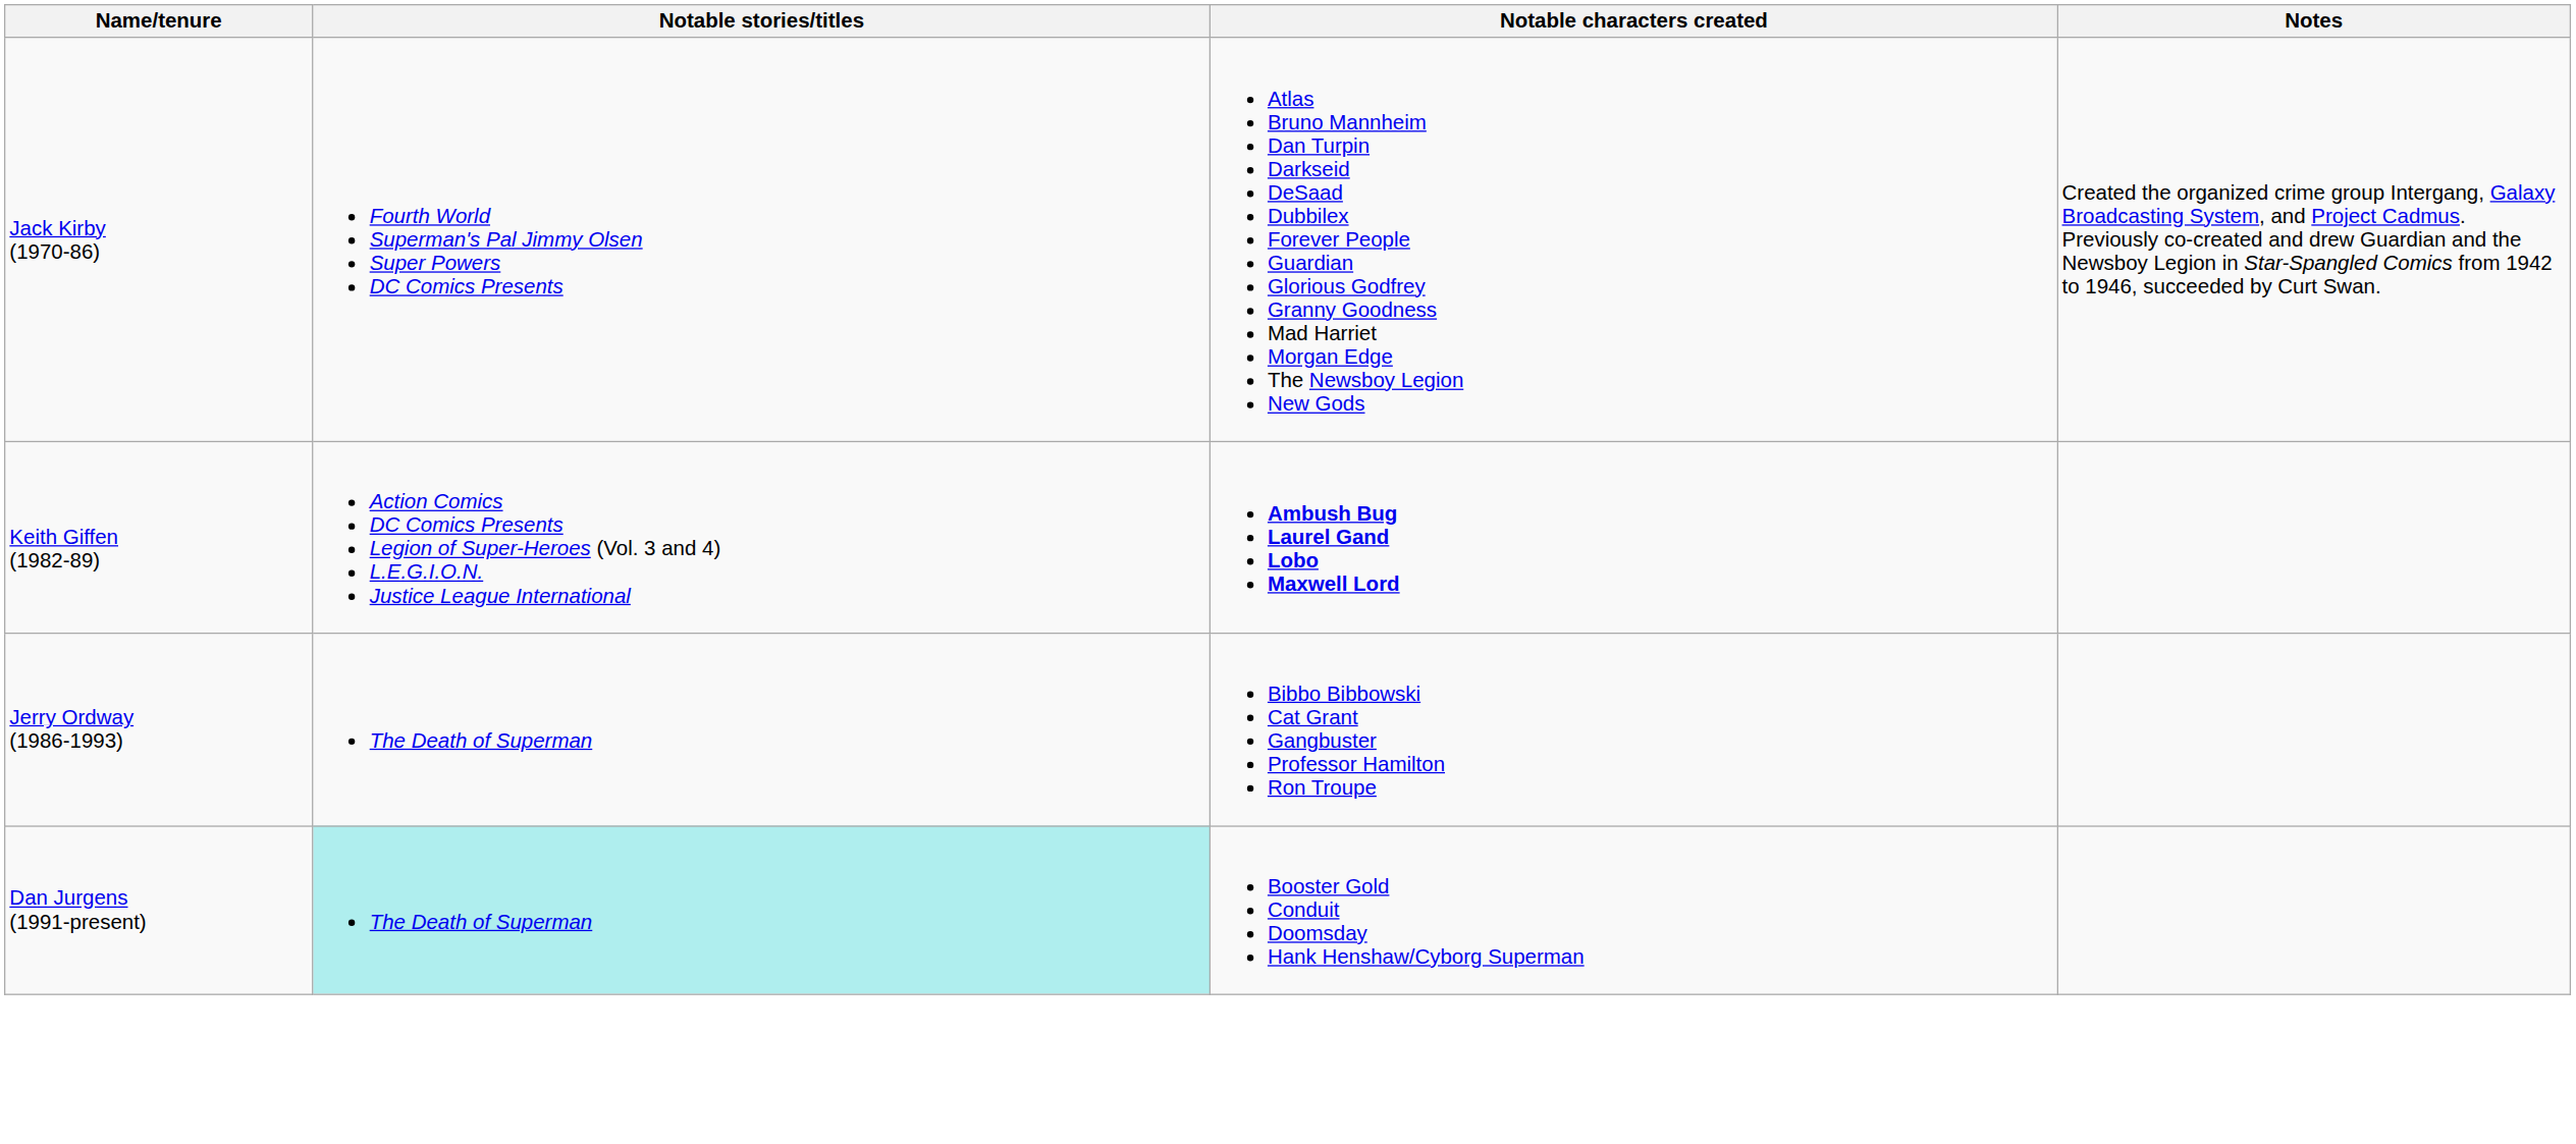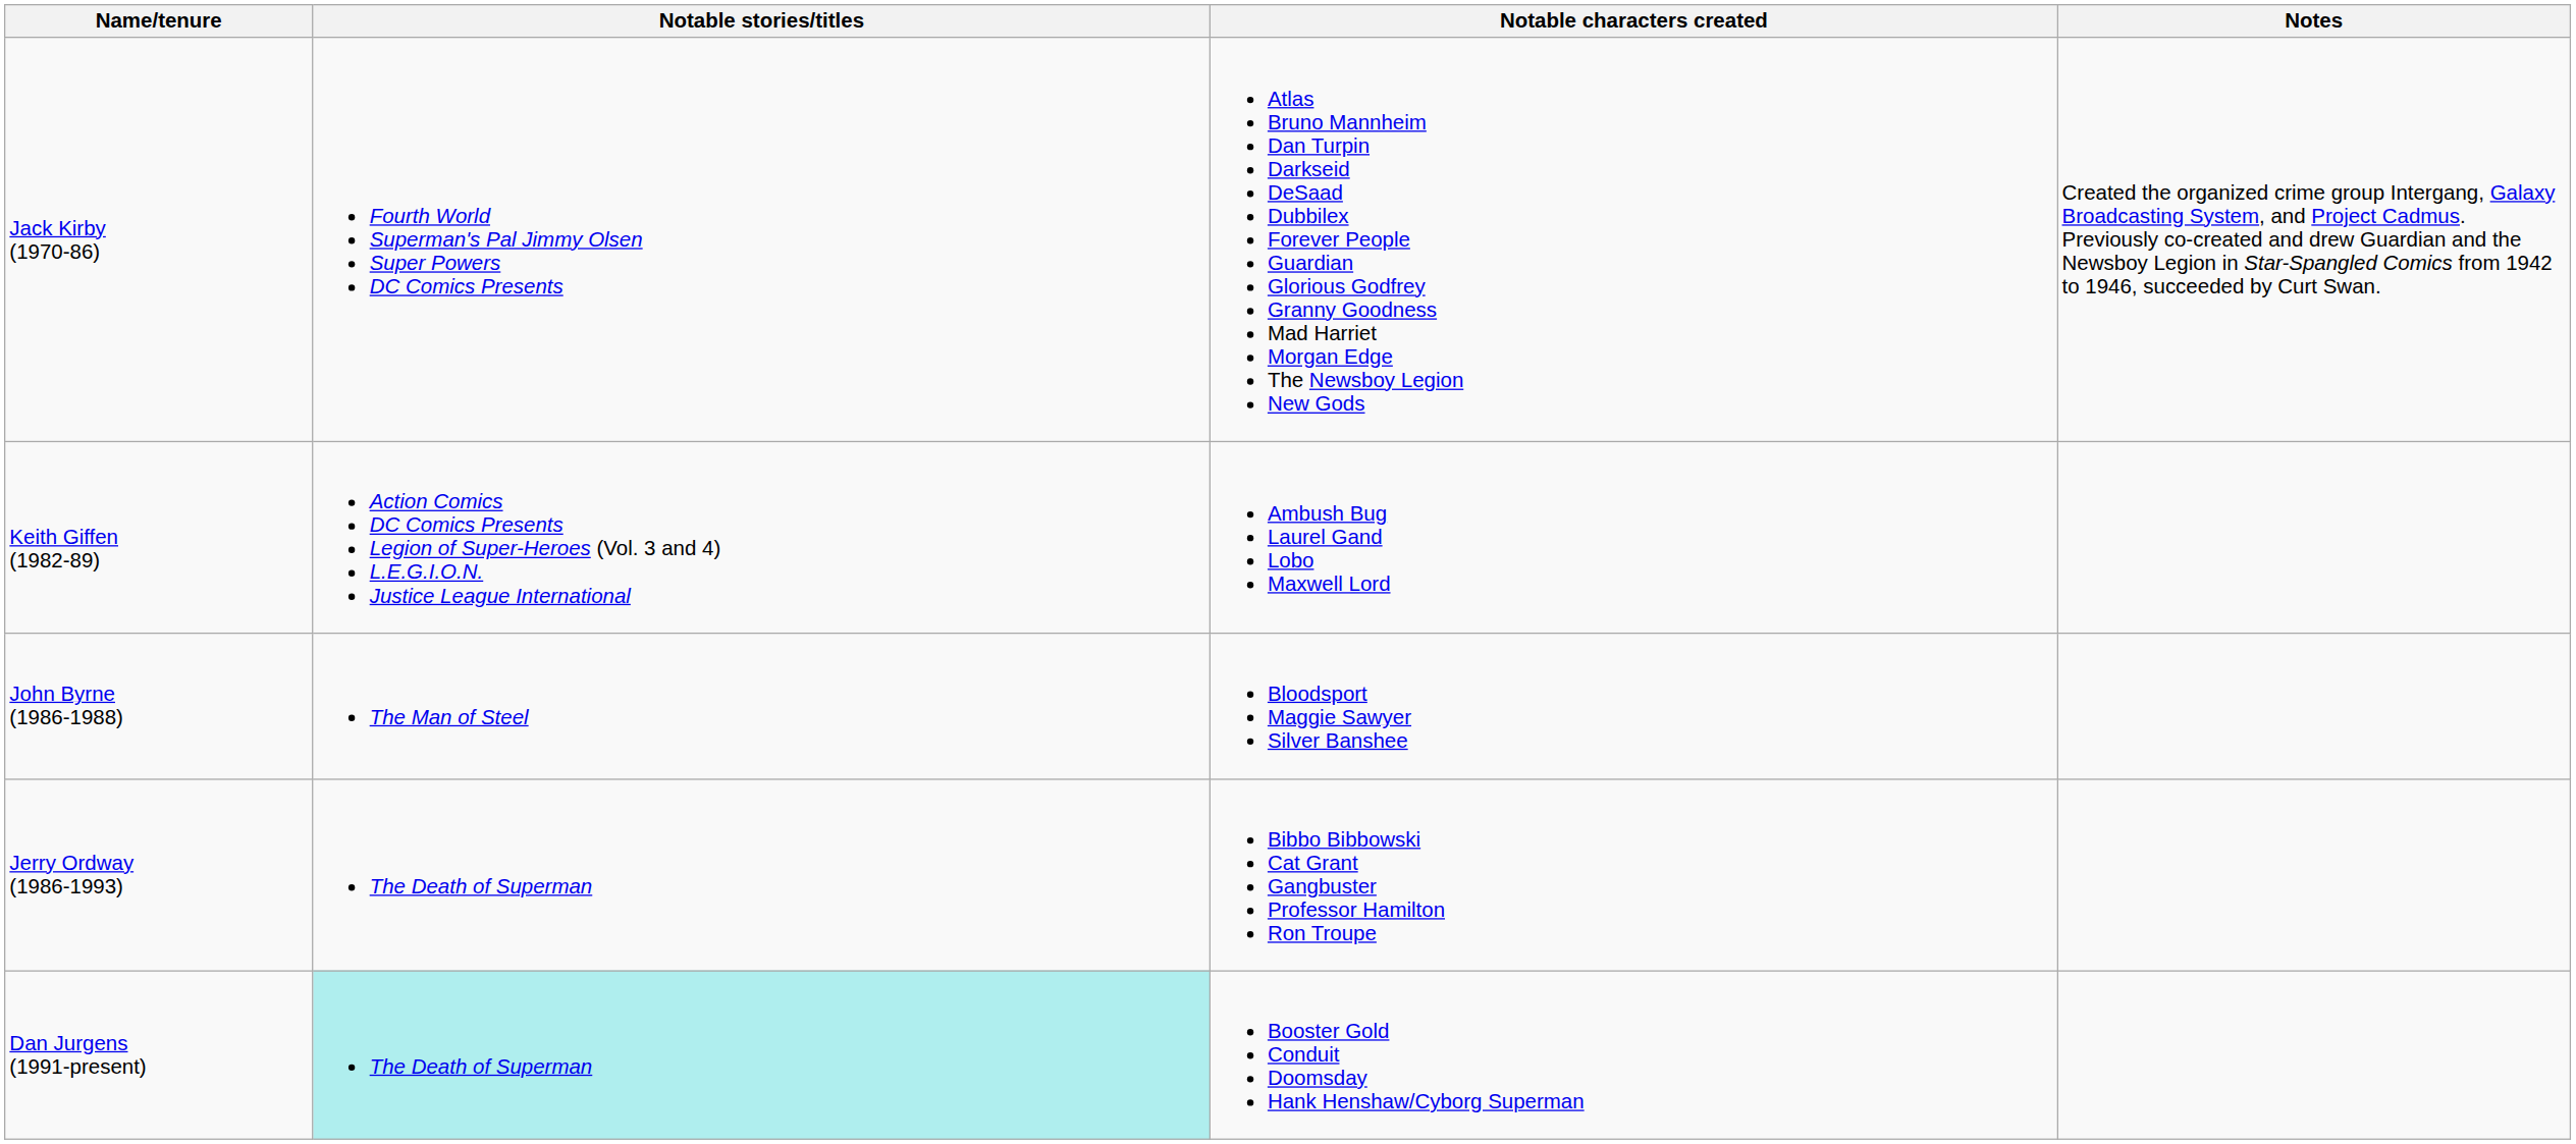 <table class="wikitable">
 <tr>
 <th width="12%">Name/tenure</th>
 <th width="35%">Notable stories/titles</th>
 <th width="33%">Notable characters created</th>
 <th width="25%">Notes</th>
 </tr>
 <tr>
 <td><a href='#'>Jack Kirby</a><br>(1970-86)</td>
 <td><br><ul><li><em><a href='#'>Fourth World</a></em></li><li><em><a href='#'>Superman's Pal Jimmy Olsen</a></em></li><li><em><a href='#'>Super Powers</a></em></li><li><em><a href='#'>DC Comics Presents</a></em></li></ul></td>
 <td><br><ul><li><a href='#'>Atlas</a></li><li><a href='#'>Bruno Mannheim</a></li><li><a href='#'>Dan Turpin</a></li><li><a href='#'>Darkseid</a></li><li><a href='#'>DeSaad</a></li><li><a href='#'>Dubbilex</a></li><li><a href='#'>Forever People</a></li><li><a href='#'>Guardian</a></li><li><a href='#'>Glorious Godfrey</a></li><li><a href='#'>Granny Goodness</a></li><li>Mad Harriet</li><li><a href='#'>Morgan Edge</a></li><li>The <a href='#'>Newsboy Legion</a></li><li><a href='#'>New Gods</a></li></ul></td>
 <td>Created the organized crime group Intergang, <a href='#'>Galaxy Broadcasting System</a>, and <a href='#'>Project Cadmus</a>. Previously co-created and drew Guardian and the Newsboy Legion in <em>Star-Spangled Comics</em> from 1942 to 1946, succeeded by Curt Swan.</td>
 </tr>
 <tr>
 <td><br><a href='#'>Keith Giffen</a><br>(1982-89)</td>
 <td><br><ul><li><em><a href='#'>Action Comics</a></em></li><li><em><a href='#'>DC Comics Presents</a></em></li><li><em><a href='#'>Legion of Super-Heroes</a></em> (Vol. 3 and 4)</li><li><em><a href='#'>L.E.G.I.O.N.</a></em></li><li><em><a href='#'>Justice League International</a></em></li></ul></td>
-<td><strong><br><ul><li><a href='#'>Ambush Bug</a></li><li><a href='#'>Laurel Gand</a></li><li><a href='#'>Lobo</a></li><li><a href='#'>Maxwell Lord</a></li></ul></strong></td>
+<td><br><ul><li><a href='#'>Ambush Bug</a></li><li><a href='#'>Laurel Gand</a></li><li><a href='#'>Lobo</a></li><li><a href='#'>Maxwell Lord</a></li></ul></td>
+<td></td>
+</tr>
+<tr>
+<td><a href='#'>John Byrne</a><br>(1986-1988)</td>
+<td><br><ul><li><em><a href='#'>The Man of Steel</a></em></li></ul></td>
+<td><br><ul><li><a href='#'>Bloodsport</a></li><li><a href='#'>Maggie Sawyer</a></li><li><a href='#'>Silver Banshee</a></li></ul></td>
 <td></td>
 </tr>
 <tr>
 <td><a href='#'>Jerry Ordway</a><br>(1986-1993)</td>
 <td><br><ul><li><em><a href='#'>The Death of Superman</a></em></li></ul></td>
 <td><br><ul><li><a href='#'>Bibbo Bibbowski</a></li><li><a href='#'>Cat Grant</a></li><li><a href='#'>Gangbuster</a></li><li><a href='#'>Professor Hamilton</a></li><li><a href='#'>Ron Troupe</a></li></ul></td>
 <td></td>
 </tr>
 <tr>
 <td><a href='#'>Dan Jurgens</a><br>(1991-present)</td>
 <td style="background: paleturquoise;"><br><ul><li><em><a href='#'>The Death of Superman</a></em></li></ul></td>
 <td><br><ul><li><a href='#'>Booster Gold</a></li><li><a href='#'>Conduit</a></li><li><a href='#'>Doomsday</a></li><li><a href='#'>Hank Henshaw/Cyborg Superman</a></li></ul></td>
 <td></td>
 </tr>
 </table>
